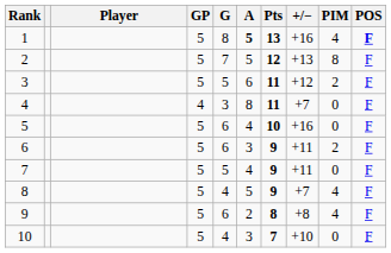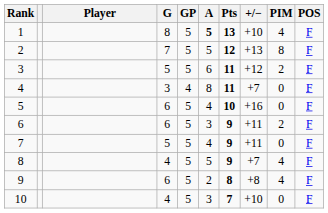 <table class="wikitable sortable" style="text-align:center;">
 <tr>
 <th width=30>Rank</th>
 <th></th>
 <th width=150>Player</th>
+<th width=20>G</th>
 <th width=20>GP</th>
-<th width=20>G</th>
 <th width=20>A</th>
 <th width=20>Pts</th>
 <th width=30>+/−</th>
 <th width=30>PIM</th>
 <th width=30>POS</th>
 </tr>
 <tr>
 <td>1</td>
 <td></td>
 <td align=left></td>
+<td>8</td>
 <td>5</td>
-<td>8</td>
 <td><strong>5</strong></td>
 <td><strong>13</strong></td>
-<td>+16</td>
+<td>+10</td>
 <td>4</td>
-<td><strong><a href='#'>F</a></strong></td>
+<td><a href='#'>F</a></td>
 </tr>
 <tr>
 <td>2</td>
 <td></td>
 <td align=left></td>
+<td>7</td>
 <td>5</td>
-<td>7</td>
 <td>5</td>
 <td><strong>12</strong></td>
 <td>+13</td>
 <td>8</td>
 <td><a href='#'>F</a></td>
 </tr>
 <tr>
 <td>3</td>
 <td></td>
 <td align=left></td>
 <td>5</td>
 <td>5</td>
 <td>6</td>
 <td><strong>11</strong></td>
 <td>+12</td>
 <td>2</td>
 <td><a href='#'>F</a></td>
 </tr>
 <tr>
 <td>4</td>
 <td></td>
 <td align=left></td>
+<td>3</td>
 <td>4</td>
-<td>3</td>
 <td>8</td>
 <td><strong>11</strong></td>
 <td>+7</td>
 <td>0</td>
 <td><a href='#'>F</a></td>
 </tr>
 <tr>
 <td>5</td>
 <td></td>
 <td align=left></td>
+<td>6</td>
 <td>5</td>
-<td>6</td>
 <td>4</td>
 <td><strong>10</strong></td>
 <td>+16</td>
 <td>0</td>
 <td><a href='#'>F</a></td>
 </tr>
 <tr>
 <td>6</td>
 <td></td>
 <td align=left></td>
+<td>6</td>
 <td>5</td>
-<td>6</td>
 <td>3</td>
 <td><strong>9</strong></td>
 <td>+11</td>
 <td>2</td>
 <td><a href='#'>F</a></td>
 </tr>
 <tr>
 <td>7</td>
 <td></td>
 <td align=left></td>
 <td>5</td>
 <td>5</td>
 <td>4</td>
 <td><strong>9</strong></td>
 <td>+11</td>
 <td>0</td>
 <td><a href='#'>F</a></td>
 </tr>
 <tr>
 <td>8</td>
 <td></td>
 <td align=left></td>
+<td>4</td>
 <td>5</td>
-<td>4</td>
 <td>5</td>
 <td><strong>9</strong></td>
 <td>+7</td>
 <td>4</td>
 <td><a href='#'>F</a></td>
 </tr>
 <tr>
 <td>9</td>
 <td></td>
 <td align=left></td>
+<td>6</td>
 <td>5</td>
-<td>6</td>
 <td>2</td>
 <td><strong>8</strong></td>
 <td>+8</td>
 <td>4</td>
 <td><a href='#'>F</a></td>
 </tr>
 <tr>
 <td>10</td>
 <td></td>
 <td align=left></td>
+<td>4</td>
 <td>5</td>
-<td>4</td>
 <td>3</td>
 <td><strong>7</strong></td>
 <td>+10</td>
 <td>0</td>
 <td><a href='#'>F</a></td>
 </tr>
 </table>
